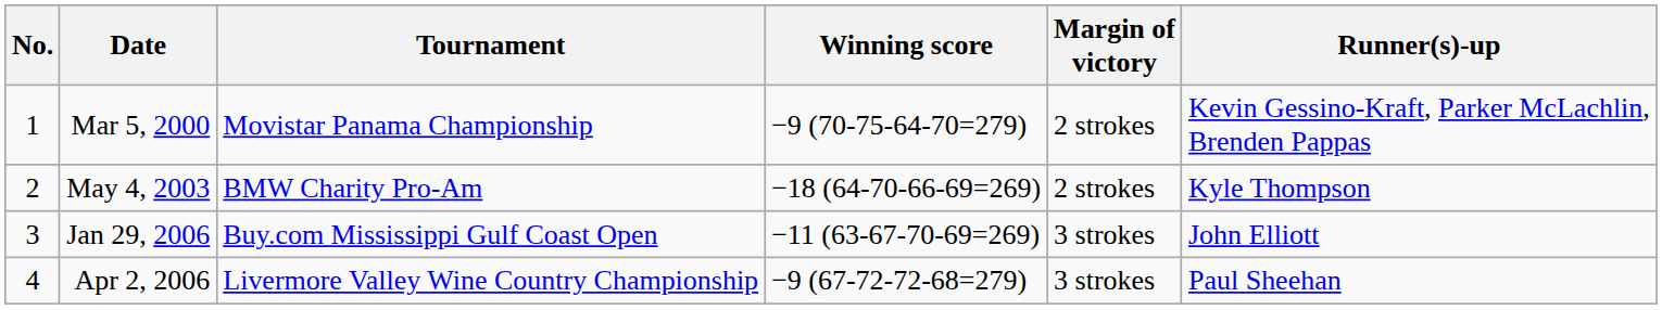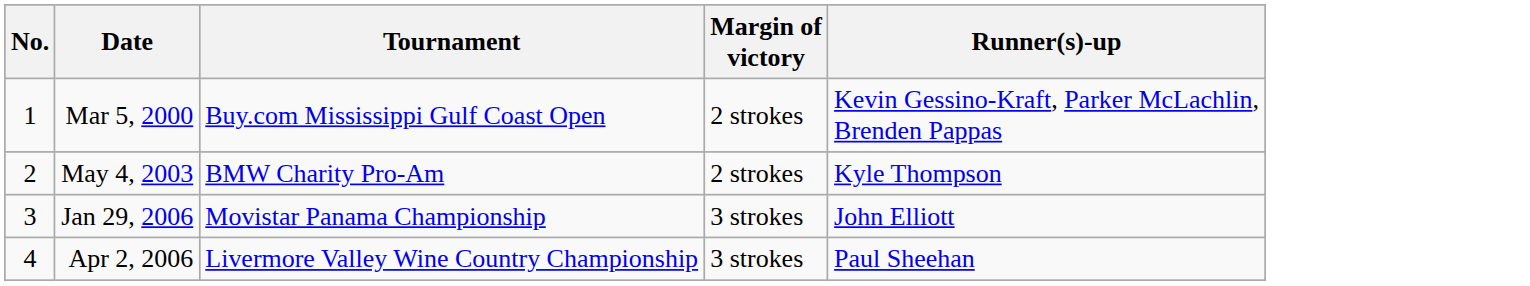 <table class="wikitable" style="font-size:95%;">
 <tr>
 <th>No.</th>
 <th>Date</th>
 <th>Tournament</th>
-<th>Winning score</th>
 <th>Margin of<br>victory</th>
 <th>Runner(s)-up</th>
 </tr>
 <tr>
 <td align=center>1</td>
 <td align=right>Mar 5, <a href='#'>2000</a></td>
-<td><a href='#'>Movistar Panama Championship</a></td>
-<td>−9 (70-75-64-70=279)</td>
+<td><a href='#'>Buy.com Mississippi Gulf Coast Open</a></td>
 <td>2 strokes</td>
 <td> <a href='#'>Kevin Gessino-Kraft</a>,  <a href='#'>Parker McLachlin</a>,<br> <a href='#'>Brenden Pappas</a></td>
 </tr>
 <tr>
 <td align=center>2</td>
 <td align=right>May 4, <a href='#'>2003</a></td>
 <td><a href='#'>BMW Charity Pro-Am</a></td>
-<td>−18 (64-70-66-69=269)</td>
 <td>2 strokes</td>
 <td> <a href='#'>Kyle Thompson</a></td>
 </tr>
 <tr>
 <td align=center>3</td>
 <td align=right>Jan 29, <a href='#'>2006</a></td>
-<td><a href='#'>Buy.com Mississippi Gulf Coast Open</a></td>
-<td>−11 (63-67-70-69=269)</td>
+<td><a href='#'>Movistar Panama Championship</a></td>
 <td>3 strokes</td>
 <td> <a href='#'>John Elliott</a></td>
 </tr>
 <tr>
 <td align=center>4</td>
 <td align=right>Apr 2, 2006</td>
 <td><a href='#'>Livermore Valley Wine Country Championship</a></td>
-<td>−9 (67-72-72-68=279)</td>
 <td>3 strokes</td>
 <td> <a href='#'>Paul Sheehan</a></td>
 </tr>
 </table>
